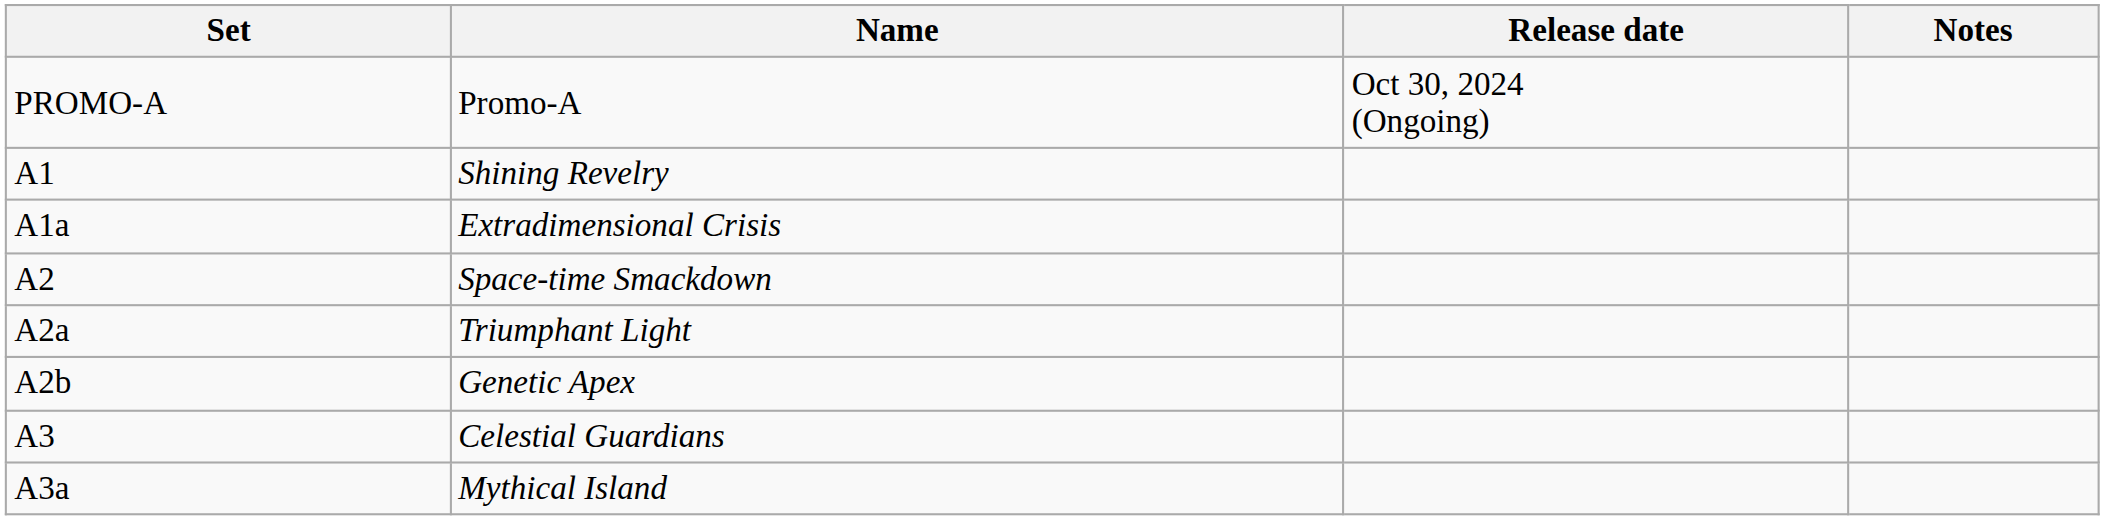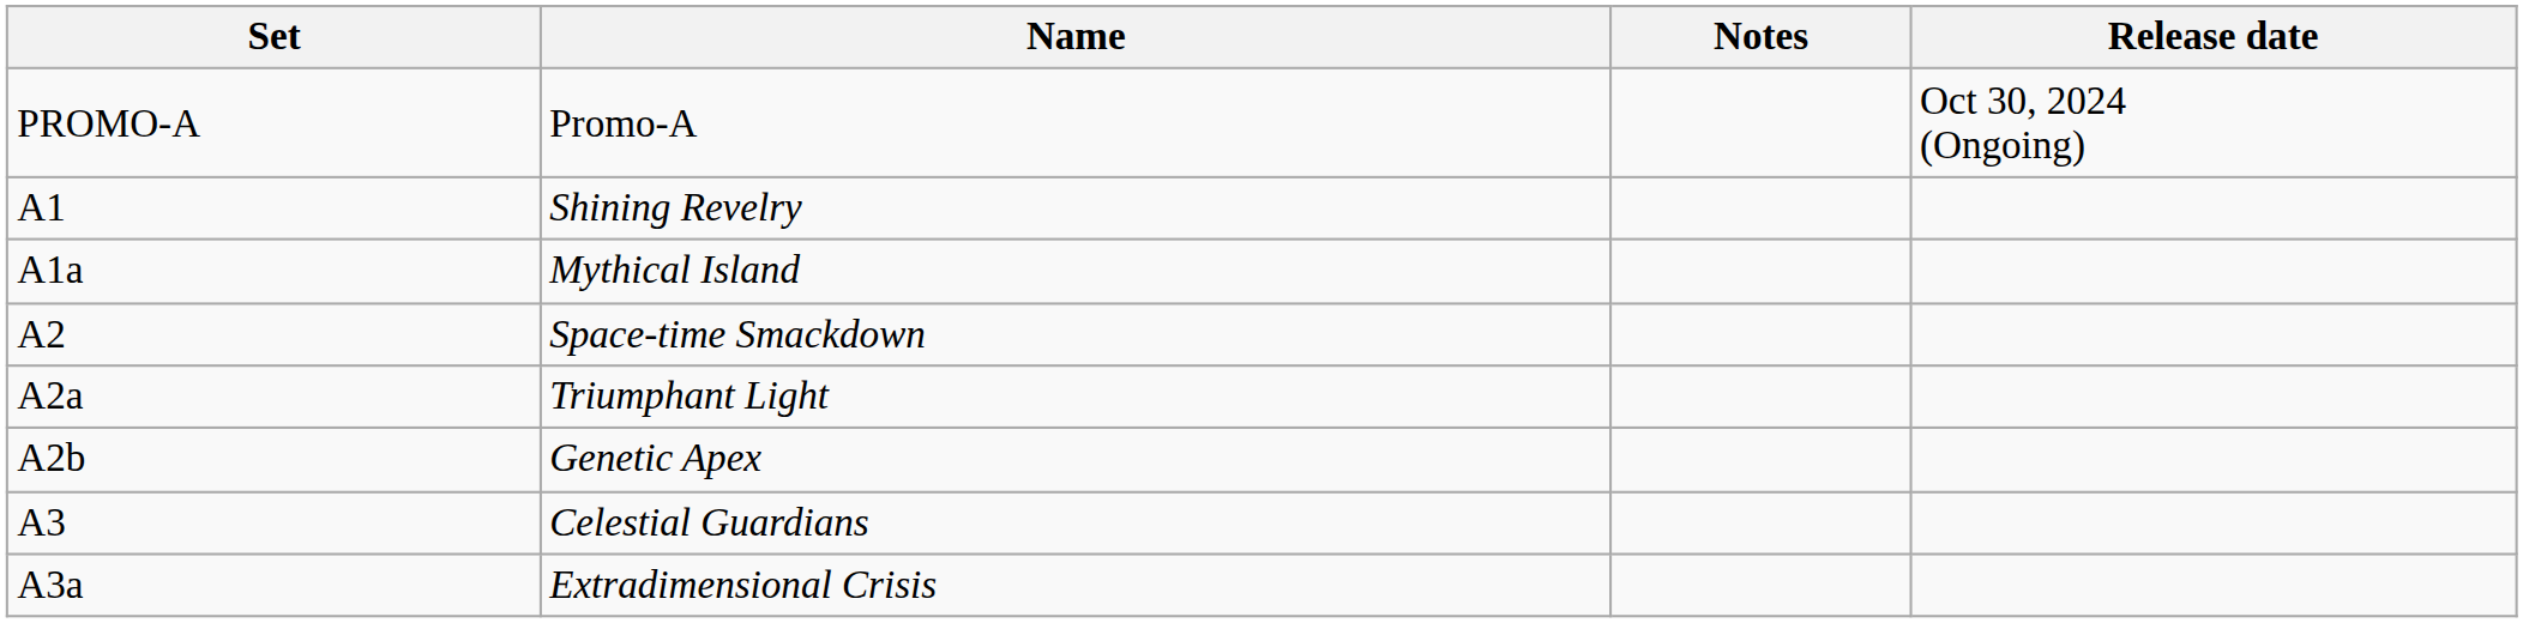 <table class="wikitable" style="width: 80%; margin: auto;">
 <tr>
 <th>Set</th>
 <th>Name</th>
+<th>Notes</th>
 <th>Release date</th>
-<th>Notes</th>
 </tr>
 <tr>
 <td>PROMO-A</td>
 <td>Promo-A</td>
+<td></td>
 <td>Oct 30, 2024<br>(Ongoing)</td>
-<td></td>
 </tr>
 <tr>
 <td>A1</td>
 <td><em>Shining Revelry</em></td>
 <td></td>
 <td></td>
 </tr>
 <tr>
 <td>A1a</td>
-<td><em>Extradimensional Crisis</em></td>
+<td><em>Mythical Island</em></td>
 <td></td>
 <td></td>
 </tr>
 <tr>
 <td>A2</td>
 <td><em>Space-time Smackdown</em></td>
 <td></td>
 <td></td>
 </tr>
 <tr>
 <td>A2a</td>
 <td><em>Triumphant Light</em></td>
 <td></td>
 <td></td>
 </tr>
 <tr>
 <td>A2b</td>
 <td><em>Genetic Apex</em></td>
 <td></td>
 <td></td>
 </tr>
 <tr>
 <td>A3</td>
 <td><em>Celestial Guardians</em></td>
 <td></td>
 <td></td>
 </tr>
 <tr>
 <td>A3a</td>
-<td><em>Mythical Island</em></td>
+<td><em>Extradimensional Crisis</em></td>
 <td></td>
 <td></td>
 </tr>
 </table>
